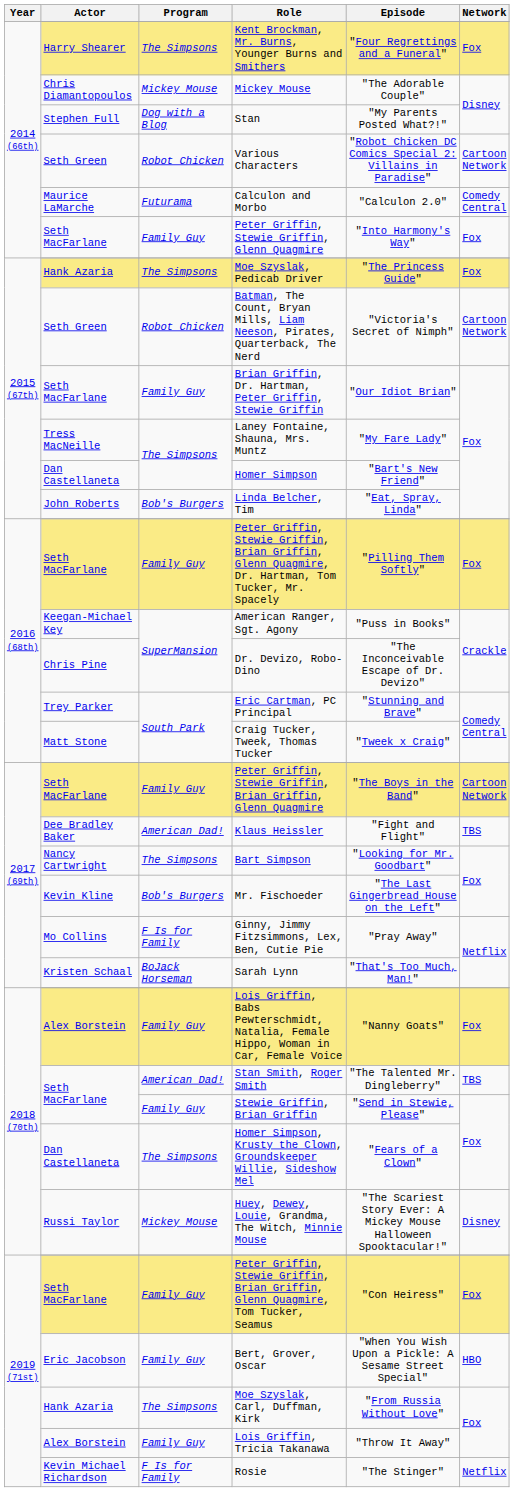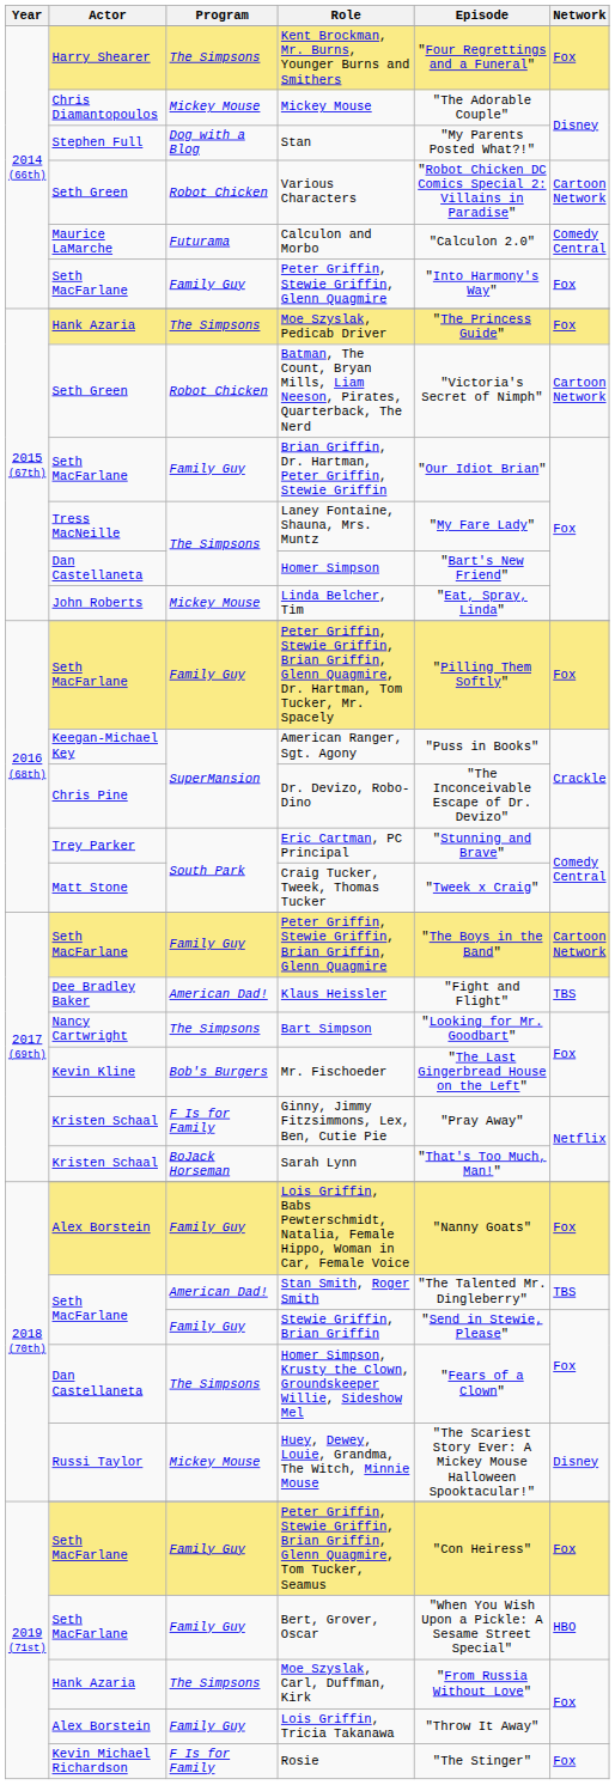 <table class="wikitable" style="width:100%">
 <tr bgcolor="#bebebe">
 <th width="5%">Year</th>
 <th width="20%">Actor</th>
 <th width="20%">Program</th>
 <th width="25%">Role</th>
 <th width="25%">Episode</th>
 <th width="5%">Network</th>
 </tr>
 <tr>
 <td rowspan=7 style="text-align:center"><a href='#'>2014</a><br><small><a href='#'>(66th)</a></small><br></td>
 </tr>
 <tr style="background:#FAEB86">
 <td><a href='#'>Harry Shearer</a></td>
 <td><em><a href='#'>The Simpsons</a></em></td>
 <td><a href='#'>Kent Brockman</a>, <a href='#'>Mr. Burns</a>, Younger Burns and <a href='#'>Smithers</a></td>
 <td align=center>"<a href='#'>Four Regrettings and a Funeral</a>"</td>
 <td><a href='#'>Fox</a></td>
 </tr>
 <tr>
 <td><a href='#'>Chris Diamantopoulos</a></td>
 <td><em><a href='#'>Mickey Mouse</a></em></td>
 <td><a href='#'>Mickey Mouse</a></td>
 <td align=center>"The Adorable Couple"</td>
 <td rowspan=2><a href='#'>Disney</a></td>
 </tr>
 <tr>
 <td><a href='#'>Stephen Full</a></td>
 <td><em><a href='#'>Dog with a Blog</a></em></td>
 <td>Stan</td>
 <td align=center>"My Parents Posted What?!"</td>
 </tr>
 <tr>
 <td><a href='#'>Seth Green</a></td>
 <td><em><a href='#'>Robot Chicken</a></em></td>
 <td>Various Characters</td>
 <td align=center>"<a href='#'>Robot Chicken DC Comics Special 2: Villains in Paradise</a>"</td>
 <td><a href='#'>Cartoon Network</a></td>
 </tr>
 <tr>
 <td><a href='#'>Maurice LaMarche</a></td>
 <td><em><a href='#'>Futurama</a></em></td>
 <td>Calculon and Morbo</td>
 <td align=center>"Calculon 2.0"</td>
 <td><a href='#'>Comedy Central</a></td>
 </tr>
 <tr>
 <td><a href='#'>Seth MacFarlane</a></td>
 <td><em><a href='#'>Family Guy</a></em></td>
 <td><a href='#'>Peter Griffin</a>, <a href='#'>Stewie Griffin</a>, <a href='#'>Glenn Quagmire</a></td>
 <td align=center>"<a href='#'>Into Harmony's Way</a>"</td>
 <td><a href='#'>Fox</a></td>
 </tr>
 <tr>
 <td rowspan=7 style="text-align:center"><a href='#'>2015</a><br><small><a href='#'>(67th)</a></small><br></td>
 </tr>
 <tr style="background:#FAEB86">
 <td><a href='#'>Hank Azaria</a></td>
 <td><em><a href='#'>The Simpsons</a></em></td>
 <td><a href='#'>Moe Szyslak</a>, Pedicab Driver</td>
 <td align=center>"<a href='#'>The Princess Guide</a>"</td>
 <td><a href='#'>Fox</a></td>
 </tr>
 <tr>
 <td><a href='#'>Seth Green</a></td>
 <td><em><a href='#'>Robot Chicken</a></em></td>
 <td><a href='#'>Batman</a>, The Count, Bryan Mills, <a href='#'>Liam Neeson</a>, Pirates, Quarterback, The Nerd</td>
 <td align=center>"Victoria's Secret of Nimph"</td>
 <td><a href='#'>Cartoon Network</a></td>
 </tr>
 <tr>
 <td><a href='#'>Seth MacFarlane</a></td>
 <td><em><a href='#'>Family Guy</a></em></td>
 <td><a href='#'>Brian Griffin</a>, Dr. Hartman, <a href='#'>Peter Griffin</a>, <a href='#'>Stewie Griffin</a></td>
 <td align=center>"<a href='#'>Our Idiot Brian</a>"</td>
 <td rowspan=4><a href='#'>Fox</a></td>
 </tr>
 <tr>
 <td><a href='#'>Tress MacNeille</a></td>
 <td rowspan="2"><em><a href='#'>The Simpsons</a></em></td>
 <td>Laney Fontaine, Shauna, Mrs. Muntz</td>
 <td align=center>"<a href='#'>My Fare Lady</a>"</td>
 </tr>
 <tr>
 <td><a href='#'>Dan Castellaneta</a></td>
 <td><a href='#'>Homer Simpson</a></td>
 <td align=center>"<a href='#'>Bart's New Friend</a>"</td>
 </tr>
 <tr>
 <td><a href='#'>John Roberts</a></td>
-<td><em><a href='#'>Bob's Burgers</a></em></td>
+<td><em><a href='#'>Mickey Mouse</a></em></td>
 <td><a href='#'>Linda Belcher</a>, Tim</td>
 <td align=center>"<a href='#'>Eat, Spray, Linda</a>"</td>
 </tr>
 <tr>
 <td rowspan=6 style="text-align:center"><a href='#'>2016</a><br><small><a href='#'>(68th)</a></small><br></td>
 </tr>
 <tr style="background:#FAEB86">
 <td><a href='#'>Seth MacFarlane</a></td>
 <td><em><a href='#'>Family Guy</a></em></td>
 <td><a href='#'>Peter Griffin</a>, <a href='#'>Stewie Griffin</a>, <a href='#'>Brian Griffin</a>, <a href='#'>Glenn Quagmire</a>, Dr. Hartman, Tom Tucker, Mr. Spacely</td>
 <td align=center>"<a href='#'>Pilling Them Softly</a>"</td>
 <td><a href='#'>Fox</a></td>
 </tr>
 <tr>
 <td><a href='#'>Keegan-Michael Key</a></td>
 <td rowspan="2"><em><a href='#'>SuperMansion</a></em></td>
 <td>American Ranger, Sgt. Agony</td>
 <td align=center>"Puss in Books"</td>
 <td rowspan="2"><a href='#'>Crackle</a></td>
 </tr>
 <tr>
 <td><a href='#'>Chris Pine</a></td>
 <td>Dr. Devizo, Robo-Dino</td>
 <td align=center>"The Inconceivable Escape of Dr. Devizo"</td>
 </tr>
 <tr>
 <td><a href='#'>Trey Parker</a></td>
 <td rowspan="2"><em><a href='#'>South Park</a></em></td>
 <td><a href='#'>Eric Cartman</a>, PC Principal</td>
 <td align=center>"<a href='#'>Stunning and Brave</a>"</td>
 <td rowspan="2"><a href='#'>Comedy Central</a></td>
 </tr>
 <tr>
 <td><a href='#'>Matt Stone</a></td>
 <td>Craig Tucker, Tweek, Thomas Tucker</td>
 <td align=center>"<a href='#'>Tweek x Craig</a>"</td>
 </tr>
 <tr>
 <td rowspan=7 style="text-align:center"><a href='#'>2017</a><br><small><a href='#'>(69th)</a></small><br></td>
 </tr>
 <tr style="background:#FAEB86">
 <td><a href='#'>Seth MacFarlane</a></td>
 <td><em><a href='#'>Family Guy</a></em></td>
 <td><a href='#'>Peter Griffin</a>, <a href='#'>Stewie Griffin</a>, <a href='#'>Brian Griffin</a>, <a href='#'>Glenn Quagmire</a></td>
 <td align=center>"<a href='#'>The Boys in the Band</a>"</td>
 <td><a href='#'>Cartoon Network</a></td>
 </tr>
 <tr>
 <td><a href='#'>Dee Bradley Baker</a></td>
 <td><em><a href='#'>American Dad!</a></em></td>
 <td><a href='#'>Klaus Heissler</a></td>
 <td align=center>"Fight and Flight"</td>
 <td><a href='#'>TBS</a></td>
 </tr>
 <tr>
 <td><a href='#'>Nancy Cartwright</a></td>
 <td><em><a href='#'>The Simpsons</a></em></td>
 <td><a href='#'>Bart Simpson</a></td>
 <td align=center>"<a href='#'>Looking for Mr. Goodbart</a>"</td>
 <td rowspan="2"><a href='#'>Fox</a></td>
 </tr>
 <tr>
 <td><a href='#'>Kevin Kline</a></td>
 <td><em><a href='#'>Bob's Burgers</a></em></td>
 <td>Mr. Fischoeder</td>
 <td align=center>"<a href='#'>The Last Gingerbread House on the Left</a>"</td>
 </tr>
 <tr>
-<td><a href='#'>Mo Collins</a></td>
+<td><a href='#'>Kristen Schaal</a></td>
 <td><em><a href='#'>F Is for Family</a></em></td>
 <td>Ginny, Jimmy Fitzsimmons, Lex, Ben, Cutie Pie</td>
 <td align=center>"Pray Away"</td>
 <td rowspan="2"><a href='#'>Netflix</a></td>
 </tr>
 <tr>
 <td><a href='#'>Kristen Schaal</a></td>
 <td><em><a href='#'>BoJack Horseman</a></em></td>
 <td>Sarah Lynn</td>
 <td align=center>"<a href='#'>That's Too Much, Man!</a>"</td>
 </tr>
 <tr>
 <td rowspan=6 style="text-align:center"><a href='#'>2018</a><br><small><a href='#'>(70th)</a></small><br></td>
 </tr>
 <tr style="background:#FAEB86">
 <td><a href='#'>Alex Borstein</a></td>
 <td><em><a href='#'>Family Guy</a></em></td>
 <td><a href='#'>Lois Griffin</a>, Babs Pewterschmidt, Natalia, Female Hippo, Woman in Car, Female Voice</td>
 <td align=center>"Nanny Goats"</td>
 <td><a href='#'>Fox</a></td>
 </tr>
 <tr>
 <td rowspan=2><a href='#'>Seth MacFarlane</a></td>
 <td><em><a href='#'>American Dad!</a></em></td>
 <td><a href='#'>Stan Smith</a>, <a href='#'>Roger Smith</a></td>
 <td align=center>"The Talented Mr. Dingleberry"</td>
 <td><a href='#'>TBS</a></td>
 </tr>
 <tr>
 <td><em><a href='#'>Family Guy</a></em></td>
 <td><a href='#'>Stewie Griffin</a>, <a href='#'>Brian Griffin</a></td>
 <td align=center>"<a href='#'>Send in Stewie, Please</a>"</td>
 <td rowspan="2"><a href='#'>Fox</a></td>
 </tr>
 <tr>
 <td><a href='#'>Dan Castellaneta</a></td>
 <td><em><a href='#'>The Simpsons</a></em></td>
 <td><a href='#'>Homer Simpson</a>, <a href='#'>Krusty the Clown</a>, <a href='#'>Groundskeeper Willie</a>, <a href='#'>Sideshow Mel</a></td>
 <td align=center>"<a href='#'>Fears of a Clown</a>"</td>
 </tr>
 <tr>
 <td><a href='#'>Russi Taylor</a></td>
 <td><em><a href='#'>Mickey Mouse</a></em></td>
 <td><a href='#'>Huey</a>, <a href='#'>Dewey</a>, <a href='#'>Louie</a>, Grandma, The Witch, <a href='#'>Minnie Mouse</a></td>
 <td align=center>"The Scariest Story Ever: A Mickey Mouse Halloween Spooktacular!"</td>
 <td><a href='#'>Disney</a></td>
 </tr>
 <tr>
 <td rowspan=6 style="text-align:center"><a href='#'>2019</a><br><small><a href='#'>(71st)</a></small><br></td>
 </tr>
 <tr style="background:#FAEB86">
 <td><a href='#'>Seth MacFarlane</a></td>
 <td><em><a href='#'>Family Guy</a></em></td>
 <td><a href='#'>Peter Griffin</a>, <a href='#'>Stewie Griffin</a>, <a href='#'>Brian Griffin</a>, <a href='#'>Glenn Quagmire</a>, Tom Tucker, Seamus</td>
 <td align=center>"Con Heiress"</td>
 <td><a href='#'>Fox</a></td>
 </tr>
 <tr>
-<td><a href='#'>Eric Jacobson</a></td>
+<td><a href='#'>Seth MacFarlane</a></td>
 <td><em><a href='#'>Family Guy</a></em></td>
 <td>Bert, Grover, Oscar</td>
 <td align=center>"When You Wish Upon a Pickle: A Sesame Street Special"</td>
 <td><a href='#'>HBO</a></td>
 </tr>
 <tr>
 <td><a href='#'>Hank Azaria</a></td>
 <td><em><a href='#'>The Simpsons</a></em></td>
 <td><a href='#'>Moe Szyslak</a>, Carl, Duffman, Kirk</td>
 <td align=center>"<a href='#'>From Russia Without Love</a>"</td>
 <td rowspan="2"><a href='#'>Fox</a></td>
 </tr>
 <tr>
 <td><a href='#'>Alex Borstein</a></td>
 <td><em><a href='#'>Family Guy</a></em></td>
 <td><a href='#'>Lois Griffin</a>, Tricia Takanawa</td>
 <td align=center>"Throw It Away"</td>
 </tr>
 <tr>
 <td><a href='#'>Kevin Michael Richardson</a></td>
 <td><em><a href='#'>F Is for Family</a></em></td>
 <td>Rosie</td>
 <td align=center>"The Stinger"</td>
-<td><a href='#'>Netflix</a></td>
+<td><a href='#'>Fox</a></td>
 </tr>
 </table>
